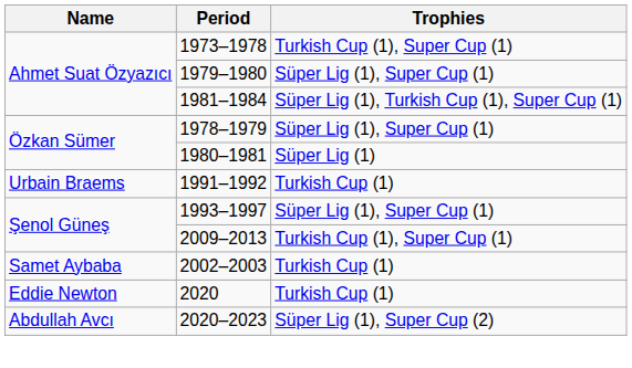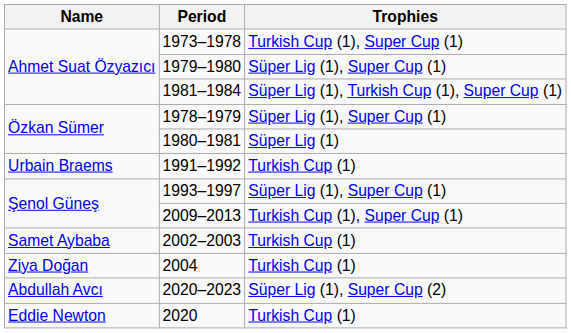 <table class="wikitable sortable">
 <tr>
 <th>Name</th>
 <th>Period</th>
 <th>Trophies</th>
 </tr>
 <tr>
 <td rowspan=3> <a href='#'>Ahmet Suat Özyazıcı</a></td>
 <td>1973–1978</td>
 <td><a href='#'>Turkish Cup</a> (1), <a href='#'>Super Cup</a> (1)</td>
 </tr>
 <tr>
 <td>1979–1980</td>
 <td><a href='#'>Süper Lig</a> (1), <a href='#'>Super Cup</a> (1)</td>
 </tr>
 <tr>
 <td>1981–1984</td>
 <td><a href='#'>Süper Lig</a> (1), <a href='#'>Turkish Cup</a> (1), <a href='#'>Super Cup</a> (1)</td>
 </tr>
 <tr>
 <td rowspan=2> <a href='#'>Özkan Sümer</a></td>
 <td>1978–1979</td>
 <td><a href='#'>Süper Lig</a> (1), <a href='#'>Super Cup</a> (1)</td>
 </tr>
 <tr>
 <td>1980–1981</td>
 <td><a href='#'>Süper Lig</a>  (1)</td>
 </tr>
 <tr>
 <td> <a href='#'>Urbain Braems</a></td>
 <td>1991–1992</td>
 <td><a href='#'>Turkish Cup</a> (1)</td>
 </tr>
 <tr>
 <td rowspan=2> <a href='#'>Şenol Güneş</a></td>
 <td>1993–1997</td>
 <td><a href='#'>Süper Lig</a> (1), <a href='#'>Super Cup</a> (1)</td>
 </tr>
 <tr>
 <td>2009–2013</td>
 <td><a href='#'>Turkish Cup</a> (1), <a href='#'>Super Cup</a> (1)</td>
 </tr>
 <tr>
 <td> <a href='#'>Samet Aybaba</a></td>
 <td>2002–2003</td>
 <td><a href='#'>Turkish Cup</a> (1)</td>
 </tr>
 <tr>
-<td> <a href='#'>Eddie Newton</a></td>
-<td>2020</td>
+<td> <a href='#'>Ziya Doğan</a></td>
+<td>2004</td>
 <td><a href='#'>Turkish Cup</a> (1)</td>
 </tr>
 <tr>
 <td> <a href='#'>Abdullah Avcı</a></td>
 <td>2020–2023</td>
 <td><a href='#'>Süper Lig</a> (1), <a href='#'>Super Cup</a> (2)</td>
 </tr>
+<tr>
+<td> <a href='#'>Eddie Newton</a></td>
+<td>2020</td>
+<td><a href='#'>Turkish Cup</a> (1)</td>
+</tr>
 </table>
